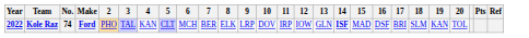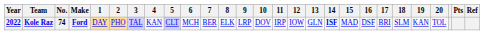 <table class="wikitable" style="text-align:center; font-size:75%">
 <tr>
 <th>Year</th>
 <th>Team</th>
 <th>No.</th>
 <th>Make</th>
+<th>1</th>
 <th>2</th>
 <th>3</th>
 <th>4</th>
 <th>5</th>
 <th>6</th>
 <th>7</th>
 <th>8</th>
 <th>9</th>
 <th>10</th>
 <th>11</th>
 <th>12</th>
 <th>13</th>
 <th>14</th>
 <th>15</th>
 <th>16</th>
 <th>17</th>
 <th>18</th>
 <th>19</th>
 <th>20</th>
 <th></th>
 <th>Pts</th>
 <th>Ref</th>
 </tr>
 <tr>
 <th><a href='#'>2022</a></th>
 <th><a href='#'>Kole Raz</a></th>
 <th>74</th>
 <th><a href='#'>Ford</a></th>
+<td style="background:#FFDF9F;"><a href='#'>DAY</a><br></td>
 <td style="background:#FFDF9F;"><a href='#'>PHO</a><br></td>
 <td style="background:#CFCFFF;"><a href='#'>TAL</a><br></td>
 <td><a href='#'>KAN</a></td>
 <td style="background:#CFCFFF;"><a href='#'>CLT</a><br></td>
 <td><a href='#'>MCH</a></td>
 <td><a href='#'>BER</a></td>
 <td><a href='#'>ELK</a></td>
 <td><a href='#'>LRP</a></td>
 <td><a href='#'>DOV</a></td>
 <td><a href='#'>IRP</a></td>
 <td><a href='#'>IOW</a></td>
 <td><a href='#'>GLN</a></td>
 <td><strong><a href='#'>ISF</a></strong></td>
 <td><a href='#'>MAD</a></td>
 <td><a href='#'>DSF</a></td>
 <td><a href='#'>BRI</a></td>
 <td><a href='#'>SLM</a></td>
 <td><a href='#'>KAN</a></td>
 <td><a href='#'>TOL</a></td>
 <th></th>
 <th></th>
 <th></th>
 </tr>
 </table>
